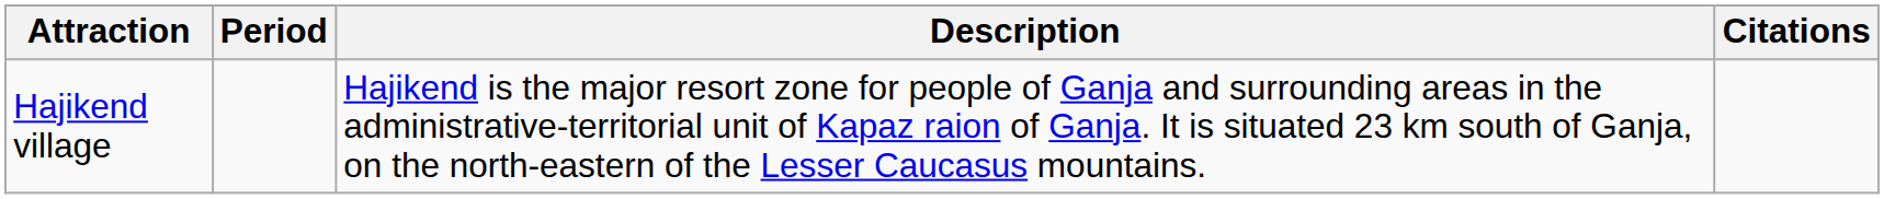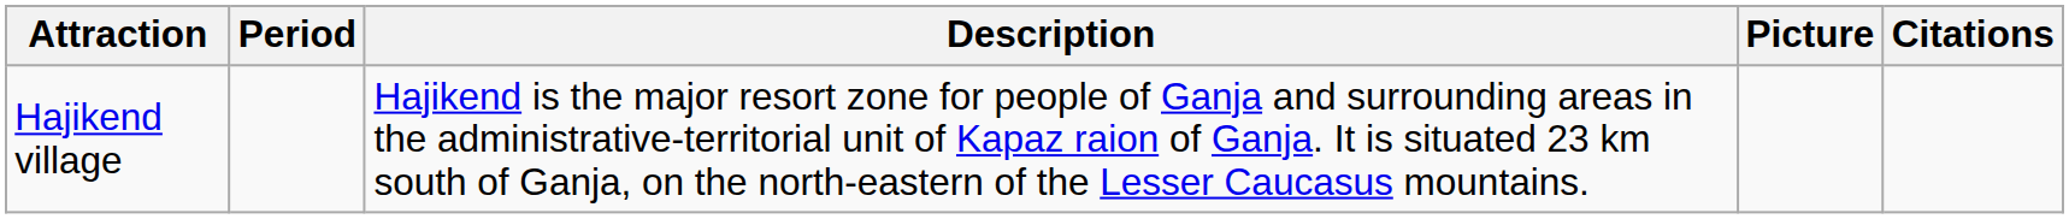 <table class="wikitable">
 <tr>
 <th>Attraction</th>
 <th>Period</th>
 <th>Description</th>
+<th>Picture</th>
 <th>Citations</th>
 </tr>
 <tr>
 <td><a href='#'>Hajikend</a> village</td>
 <td></td>
 <td><a href='#'>Hajikend</a> is the major resort zone for people of <a href='#'>Ganja</a> and surrounding areas in the administrative-territorial unit of <a href='#'>Kapaz raion</a> of <a href='#'>Ganja</a>. It is situated 23 km south of Ganja, on the north-eastern of the <a href='#'>Lesser Caucasus</a> mountains.</td>
 <td></td>
+<td></td>
 </tr>
 </table>
